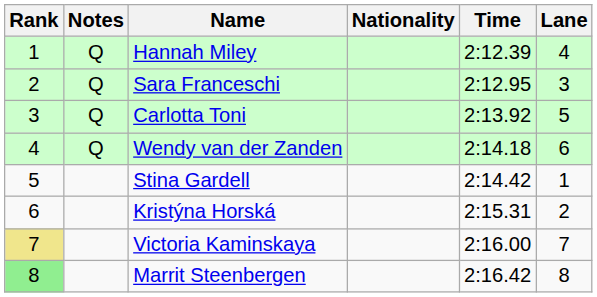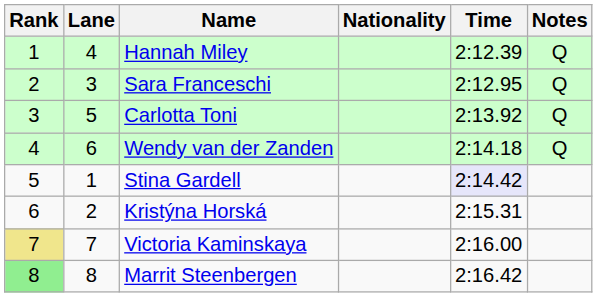 <table class="wikitable sortable" style="text-align:center">
 <tr>
 <th>Rank</th>
-<th>Notes</th>
+<th>Lane</th>
 <th>Name</th>
 <th>Nationality</th>
 <th>Time</th>
-<th>Lane</th>
+<th>Notes</th>
 </tr>
 <tr bgcolor=ccffcc>
 <td>1</td>
-<td>Q</td>
+<td>4</td>
 <td align=left><a href='#'>Hannah Miley</a></td>
 <td align=left></td>
 <td>2:12.39</td>
-<td>4</td>
+<td>Q</td>
 </tr>
 <tr bgcolor=ccffcc>
 <td>2</td>
-<td>Q</td>
+<td>3</td>
 <td align=left><a href='#'>Sara Franceschi</a></td>
 <td align=left></td>
 <td>2:12.95</td>
-<td>3</td>
+<td>Q</td>
 </tr>
 <tr bgcolor=ccffcc>
 <td>3</td>
-<td>Q</td>
+<td>5</td>
 <td align=left><a href='#'>Carlotta Toni</a></td>
 <td align=left></td>
 <td>2:13.92</td>
-<td>5</td>
+<td>Q</td>
 </tr>
 <tr bgcolor=ccffcc>
 <td>4</td>
-<td>Q</td>
+<td>6</td>
 <td align=left><a href='#'>Wendy van der Zanden</a></td>
 <td align=left></td>
 <td>2:14.18</td>
-<td>6</td>
+<td>Q</td>
 </tr>
 <tr>
 <td>5</td>
-<td></td>
+<td>1</td>
 <td align=left><a href='#'>Stina Gardell</a></td>
 <td align=left></td>
-<td>2:14.42</td>
-<td>1</td>
+<td style="background: lavender;">2:14.42</td>
+<td></td>
 </tr>
 <tr>
 <td>6</td>
-<td></td>
+<td>2</td>
 <td align=left><a href='#'>Kristýna Horská</a></td>
 <td align=left></td>
 <td>2:15.31</td>
-<td>2</td>
+<td></td>
 </tr>
 <tr>
 <td style="background: khaki;">7</td>
-<td></td>
+<td>7</td>
 <td align=left><a href='#'>Victoria Kaminskaya</a></td>
 <td align=left></td>
 <td>2:16.00</td>
-<td>7</td>
+<td></td>
 </tr>
 <tr>
 <td style="background: lightgreen;">8</td>
-<td></td>
+<td>8</td>
 <td align=left><a href='#'>Marrit Steenbergen</a></td>
 <td align=left></td>
 <td>2:16.42</td>
-<td>8</td>
+<td></td>
 </tr>
 </table>
